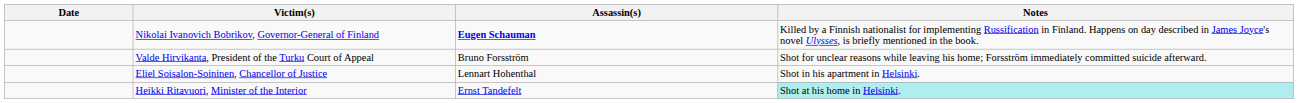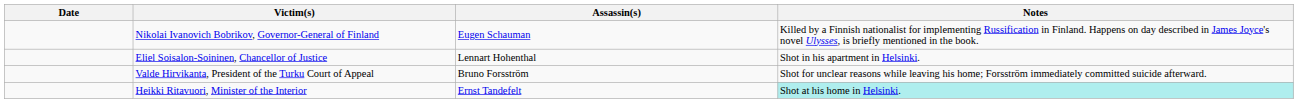 <table class="wikitable sortable" style="width:100%">
 <tr>
 <th style="width:10%">Date</th>
 <th style="width:25%">Victim(s)</th>
 <th style="width:25%">Assassin(s)</th>
 <th style="width:40%">Notes</th>
 </tr>
 <tr>
 <td></td>
 <td><a href='#'>Nikolai Ivanovich Bobrikov</a>, <a href='#'>Governor-General of Finland</a></td>
-<td><strong><a href='#'>Eugen Schauman</a></strong></td>
+<td><a href='#'>Eugen Schauman</a></td>
 <td>Killed by a Finnish nationalist for implementing <a href='#'>Russification</a> in Finland. Happens on day described in <a href='#'>James Joyce</a>'s novel <em><a href='#'>Ulysses</a></em>, is briefly mentioned in the book.</td>
+</tr>
+<tr>
+<td></td>
+<td><a href='#'>Eliel Soisalon-Soininen</a>, <a href='#'>Chancellor of Justice</a></td>
+<td>Lennart Hohenthal</td>
+<td>Shot in his apartment in <a href='#'>Helsinki</a>.</td>
 </tr>
 <tr>
 <td></td>
 <td><a href='#'>Valde Hirvikanta</a>, President of the <a href='#'>Turku</a> Court of Appeal</td>
 <td>Bruno Forsström</td>
 <td>Shot for unclear reasons while leaving his home; Forsström immediately committed suicide afterward.</td>
 </tr>
 <tr>
 <td></td>
-<td><a href='#'>Eliel Soisalon-Soininen</a>, <a href='#'>Chancellor of Justice</a></td>
-<td>Lennart Hohenthal</td>
-<td>Shot in his apartment in <a href='#'>Helsinki</a>.</td>
-</tr>
-<tr>
-<td></td>
 <td><a href='#'>Heikki Ritavuori</a>, <a href='#'>Minister of the Interior</a></td>
 <td><a href='#'>Ernst Tandefelt</a></td>
 <td style="background: paleturquoise;">Shot at his home in <a href='#'>Helsinki</a>.</td>
 </tr>
 </table>
